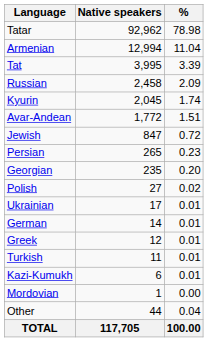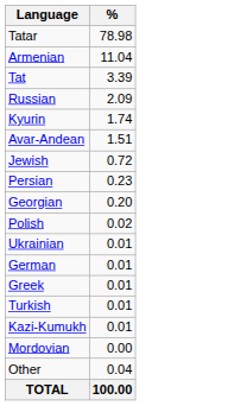 <table class="wikitable sortable">
 <tr>
 <th>Language</th>
-<th>Native speakers</th>
 <th>%</th>
 </tr>
 <tr>
 <td>Tatar</td>
-<td align="right">92,962</td>
 <td align="right">78.98</td>
 </tr>
 <tr>
 <td><a href='#'>Armenian</a></td>
-<td align="right">12,994</td>
 <td align="right">11.04</td>
 </tr>
 <tr>
 <td><a href='#'>Tat</a></td>
-<td align="right">3,995</td>
 <td align="right">3.39</td>
 </tr>
 <tr>
 <td><a href='#'>Russian</a></td>
-<td align="right">2,458</td>
 <td align="right">2.09</td>
 </tr>
 <tr>
 <td><a href='#'>Kyurin</a></td>
-<td align="right">2,045</td>
 <td align="right">1.74</td>
 </tr>
 <tr>
 <td><a href='#'>Avar-Andean</a></td>
-<td align="right">1,772</td>
 <td align="right">1.51</td>
 </tr>
 <tr>
 <td><a href='#'>Jewish</a></td>
-<td align="right">847</td>
 <td align="right">0.72</td>
 </tr>
 <tr>
 <td><a href='#'>Persian</a></td>
-<td align="right">265</td>
 <td align="right">0.23</td>
 </tr>
 <tr>
 <td><a href='#'>Georgian</a></td>
-<td align="right">235</td>
 <td align="right">0.20</td>
 </tr>
 <tr>
 <td><a href='#'>Polish</a></td>
-<td align="right">27</td>
 <td align="right">0.02</td>
 </tr>
 <tr>
 <td><a href='#'>Ukrainian</a></td>
-<td align="right">17</td>
 <td align="right">0.01</td>
 </tr>
 <tr>
 <td><a href='#'>German</a></td>
-<td align="right">14</td>
 <td align="right">0.01</td>
 </tr>
 <tr>
 <td><a href='#'>Greek</a></td>
-<td align="right">12</td>
 <td align="right">0.01</td>
 </tr>
 <tr>
 <td><a href='#'>Turkish</a></td>
-<td align="right">11</td>
 <td align="right">0.01</td>
 </tr>
 <tr>
 <td><a href='#'>Kazi-Kumukh</a></td>
-<td align="right">6</td>
 <td align="right">0.01</td>
 </tr>
 <tr>
 <td><a href='#'>Mordovian</a></td>
-<td align="right">1</td>
 <td align="right">0.00</td>
 </tr>
 <tr>
 <td>Other</td>
-<td align="right">44</td>
 <td align="right">0.04</td>
 </tr>
 <tr>
 <th>TOTAL</th>
-<th>117,705</th>
 <th>100.00</th>
 </tr>
 </table>
